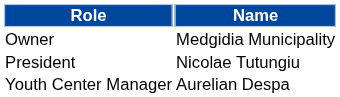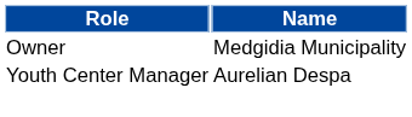 <table class="toccolours">
 <tr>
 <th style="background:#00469c;color:#FFFFFF;border:1px solid #b6cde5;">Role</th>
 <th style="background:#00469c;color:#FFFFFF;border:1px solid #b6cde5;">Name</th>
 </tr>
 <tr>
 <td>Owner</td>
 <td> Medgidia Municipality</td>
 </tr>
 <tr>
-<td>President</td>
-<td> Nicolae Tutungiu</td>
-</tr>
-<tr>
 <td>Youth Center Manager</td>
 <td> Aurelian Despa</td>
 </tr>
 </table>
